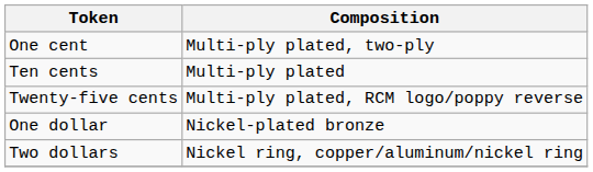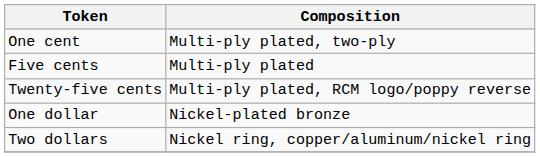 <table class="wikitable">
 <tr>
 <th>Token</th>
 <th>Composition</th>
 </tr>
 <tr>
 <td>One cent</td>
 <td>Multi-ply plated, two-ply</td>
 </tr>
 <tr>
-<td>Ten cents</td>
+<td>Five cents</td>
 <td>Multi-ply plated</td>
 </tr>
 <tr>
 <td>Twenty-five cents</td>
 <td>Multi-ply plated, RCM logo/poppy reverse</td>
 </tr>
 <tr>
 <td>One dollar</td>
 <td>Nickel-plated bronze</td>
 </tr>
 <tr>
 <td>Two dollars</td>
 <td>Nickel ring, copper/aluminum/nickel ring</td>
 </tr>
 <tr>
 </tr>
 </table>
